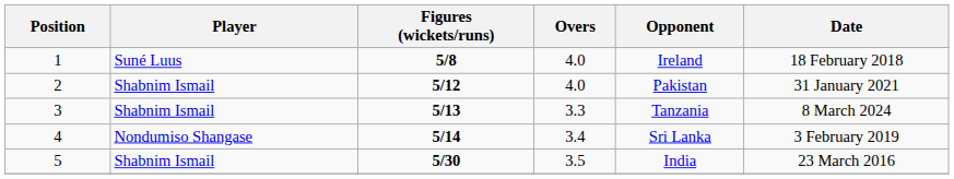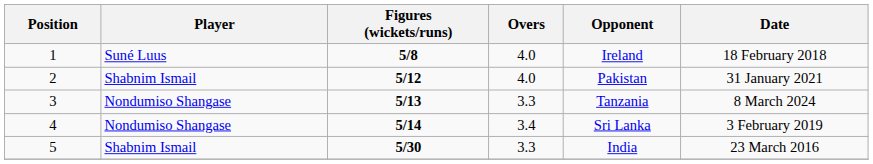 <table class="wikitable" style="text-align: center; width:60%">
 <tr>
 <th>Position</th>
 <th>Player</th>
 <th>Figures<br>(wickets/runs)</th>
 <th>Overs</th>
 <th>Opponent</th>
 <th>Date</th>
 </tr>
 <tr>
 <td>1</td>
 <td align="left"><a href='#'>Suné Luus</a></td>
 <td><strong>5/8</strong></td>
 <td>4.0</td>
 <td><a href='#'>Ireland</a></td>
 <td>18 February 2018</td>
 </tr>
 <tr>
 <td>2</td>
 <td align="left"><a href='#'>Shabnim Ismail</a></td>
 <td><strong>5/12</strong></td>
 <td>4.0</td>
 <td><a href='#'>Pakistan</a></td>
 <td>31 January 2021</td>
 </tr>
 <tr>
 <td>3</td>
-<td align="left"><a href='#'>Shabnim Ismail</a></td>
+<td align="left"><a href='#'>Nondumiso Shangase</a></td>
 <td><strong>5/13</strong></td>
 <td>3.3</td>
 <td><a href='#'>Tanzania</a></td>
 <td>8 March 2024</td>
 </tr>
 <tr>
 <td>4</td>
 <td align="left"><a href='#'>Nondumiso Shangase</a></td>
 <td><strong>5/14</strong></td>
 <td>3.4</td>
 <td><a href='#'>Sri Lanka</a></td>
 <td>3 February 2019</td>
 </tr>
 <tr>
 <td>5</td>
 <td align="left"><a href='#'>Shabnim Ismail</a></td>
 <td><strong>5/30</strong></td>
-<td>3.5</td>
+<td>3.3</td>
 <td><a href='#'>India</a></td>
 <td>23 March 2016</td>
 </tr>
 <tr>
 </tr>
 </table>
